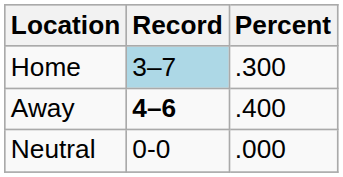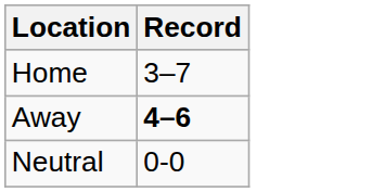 <table class="wikitable">
 <tr>
 <th>Location</th>
 <th>Record</th>
-<th>Percent</th>
 </tr>
 <tr>
 <td>Home</td>
-<td style="background: lightblue;">3–7</td>
-<td>.300</td>
+<td>3–7</td>
 </tr>
 <tr>
 <td>Away</td>
 <td><strong>4–6</strong></td>
-<td>.400</td>
 </tr>
 <tr>
 <td>Neutral</td>
 <td>0-0</td>
-<td>.000</td>
 </tr>
 </table>
